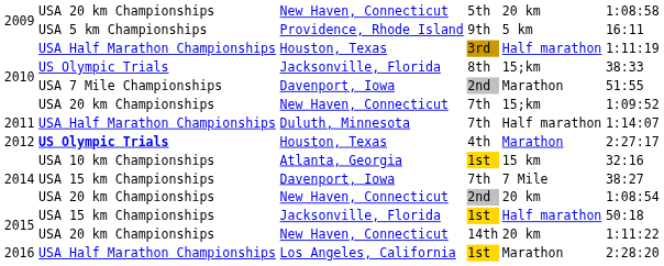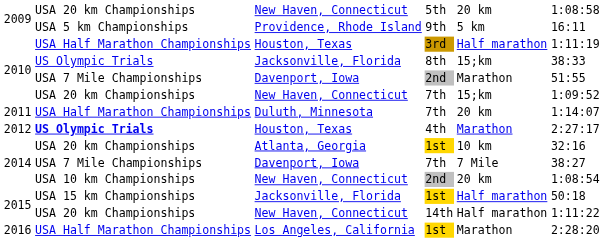 <table>
 <tr>
 <td rowspan=2>2009</td>
 <td>USA 20 km Championships</td>
 <td><a href='#'>New Haven, Connecticut</a></td>
 <td>5th</td>
 <td>20 km</td>
 <td>1:08:58</td>
 </tr>
 <tr>
 <td>USA 5 km Championships</td>
 <td><a href='#'>Providence, Rhode Island</a></td>
 <td>9th</td>
 <td>5 km</td>
 <td>16:11</td>
 </tr>
 <tr>
 <td rowspan=4>2010</td>
 <td><a href='#'>USA Half Marathon Championships</a></td>
 <td><a href='#'>Houston, Texas</a></td>
 <td style="background:#c90;">3rd</td>
 <td><a href='#'>Half marathon</a></td>
 <td>1:11:19</td>
 </tr>
 <tr>
 <td><a href='#'>US Olympic Trials</a></td>
 <td><a href='#'>Jacksonville, Florida</a></td>
 <td>8th</td>
 <td>15;km</td>
 <td>38:33</td>
 </tr>
 <tr>
 <td>USA 7 Mile Championships</td>
 <td><a href='#'>Davenport, Iowa</a></td>
 <td style="background:silver;">2nd</td>
 <td>Marathon</td>
 <td>51:55</td>
 </tr>
 <tr>
 <td>USA 20 km Championships</td>
 <td><a href='#'>New Haven, Connecticut</a></td>
 <td>7th</td>
 <td>15;km</td>
 <td>1:09:52</td>
 </tr>
 <tr>
 <td>2011</td>
 <td><a href='#'>USA Half Marathon Championships</a></td>
 <td><a href='#'>Duluth, Minnesota</a></td>
 <td>7th</td>
-<td>Half marathon</td>
+<td>20 km</td>
 <td>1:14:07</td>
 </tr>
 <tr>
 <td>2012</td>
 <td><strong><a href='#'>US Olympic Trials</a></strong></td>
 <td><a href='#'>Houston, Texas</a></td>
 <td>4th</td>
 <td><a href='#'>Marathon</a></td>
 <td>2:27:17</td>
 </tr>
 <tr>
 <td rowspan=3>2014</td>
-<td>USA 10 km Championships</td>
+<td>USA 20 km Championships</td>
 <td><a href='#'>Atlanta, Georgia</a></td>
 <td style="background:gold;">1st</td>
-<td>15 km</td>
+<td>10 km</td>
 <td>32:16</td>
 </tr>
 <tr>
-<td>USA 15 km Championships</td>
+<td>USA 7 Mile  Championships</td>
 <td><a href='#'>Davenport, Iowa</a></td>
 <td>7th</td>
 <td>7 Mile</td>
 <td>38:27</td>
 </tr>
 <tr>
-<td>USA 20 km Championships</td>
+<td>USA 10 km Championships</td>
 <td><a href='#'>New Haven, Connecticut</a></td>
 <td style="background:silver;">2nd</td>
 <td>20 km</td>
 <td>1:08:54</td>
 </tr>
 <tr>
 <td rowspan=2>2015</td>
 <td>USA 15 km Championships</td>
 <td><a href='#'>Jacksonville, Florida</a></td>
 <td style="background:gold;">1st</td>
 <td><a href='#'>Half marathon</a></td>
 <td>50:18</td>
 </tr>
 <tr>
 <td>USA 20 km Championships</td>
 <td><a href='#'>New Haven, Connecticut</a></td>
 <td>14th</td>
-<td>20 km</td>
+<td>Half marathon</td>
 <td>1:11:22</td>
 </tr>
 <tr>
 <td>2016</td>
 <td><a href='#'>USA Half Marathon Championships</a></td>
 <td><a href='#'>Los Angeles, California</a></td>
 <td style="background:gold;">1st</td>
 <td>Marathon</td>
 <td>2:28:20</td>
 </tr>
 </table>
